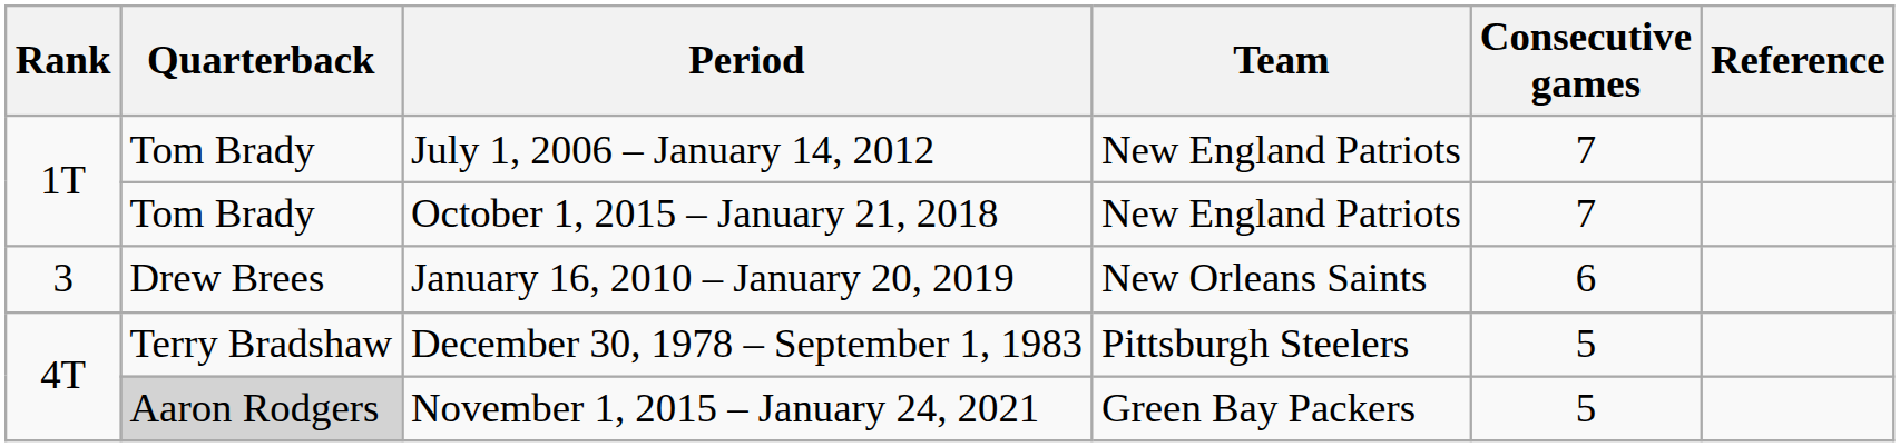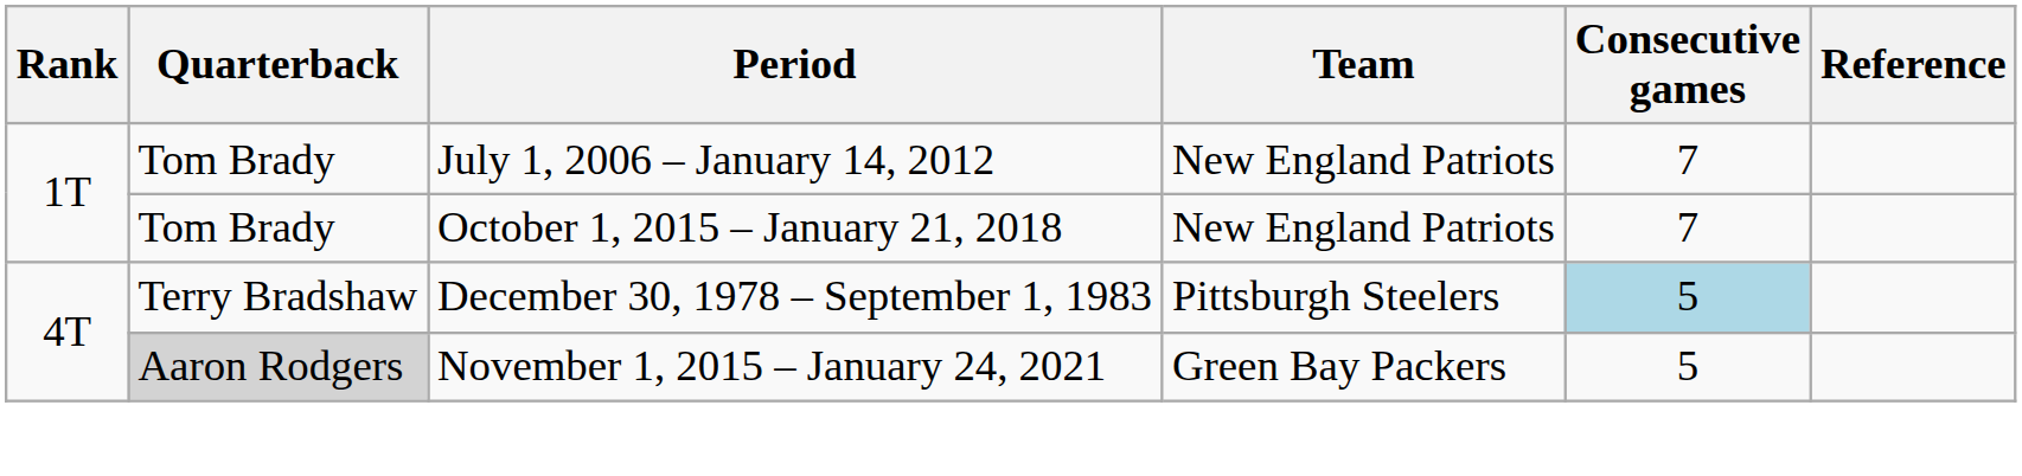 <table class="wikitable">
 <tr>
 <th>Rank</th>
 <th>Quarterback</th>
 <th>Period</th>
 <th>Team</th>
 <th>Consecutive<br>games</th>
 <th>Reference</th>
 </tr>
 <tr>
 <td style="text-align:center;" rowspan="2">1T</td>
 <td>Tom Brady</td>
 <td>July 1, 2006 – January 14, 2012</td>
 <td>New England Patriots</td>
 <td style="text-align:center;">7</td>
 <td style="text-align:center;"></td>
 </tr>
 <tr>
 <td>Tom Brady</td>
 <td>October 1, 2015 – January 21, 2018</td>
 <td>New England Patriots</td>
 <td style="text-align:center;">7</td>
 <td style="text-align:center;"></td>
 </tr>
 <tr>
-<td style="text-align:center;" rowspan="1">3</td>
-<td>Drew Brees</td>
-<td>January 16, 2010 – January 20, 2019</td>
-<td>New Orleans Saints</td>
-<td style="text-align:center;">6</td>
-<td style="text-align:center;"></td>
-</tr>
-<tr>
 <td style="text-align:center;" rowspan="2">4T</td>
 <td>Terry Bradshaw</td>
 <td>December 30, 1978 – September 1, 1983</td>
 <td>Pittsburgh Steelers</td>
-<td style="text-align:center;">5</td>
+<td style="background: lightblue; text-align:center;">5</td>
 <td style="text-align:center;"></td>
 </tr>
 <tr>
 <td style="background: lightgrey;">Aaron Rodgers</td>
 <td>November 1, 2015 – January 24, 2021</td>
 <td>Green Bay Packers</td>
 <td style="text-align:center;">5</td>
 <td style="text-align:center;"></td>
 </tr>
 </table>
